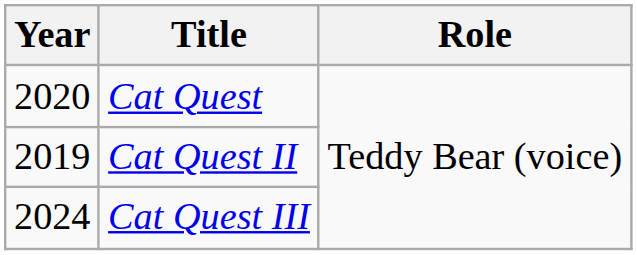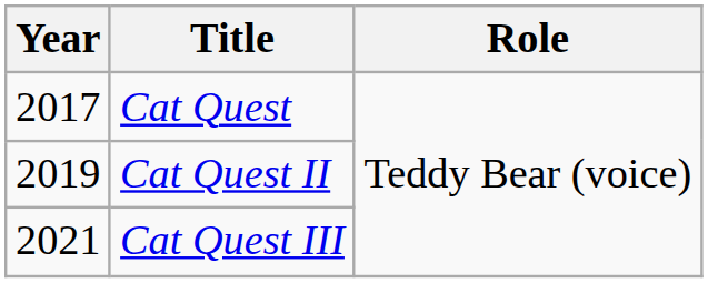 <table class="wikitable sortable">
 <tr>
 <th>Year</th>
 <th>Title</th>
 <th>Role</th>
 </tr>
 <tr>
-<td>2020</td>
+<td>2017</td>
 <td><em><a href='#'>Cat Quest</a></em></td>
 <td rowspan=3>Teddy Bear (voice)</td>
 </tr>
 <tr>
 <td>2019</td>
 <td><em><a href='#'>Cat Quest II</a></em></td>
 </tr>
 <tr>
-<td>2024</td>
+<td>2021</td>
 <td><em><a href='#'>Cat Quest III</a></em></td>
 </tr>
 </table>
